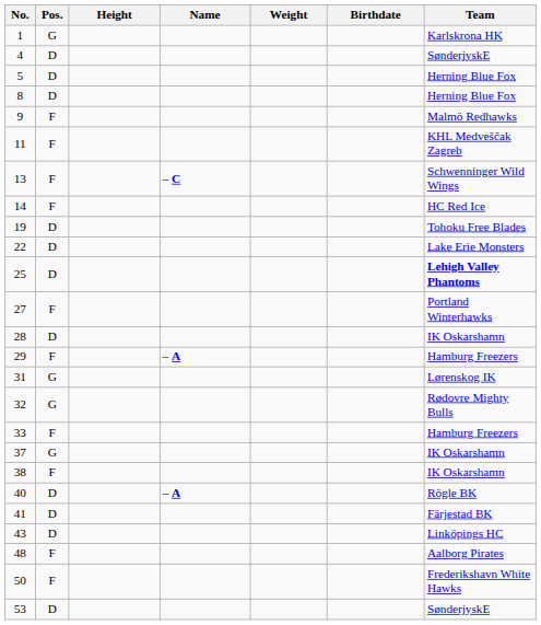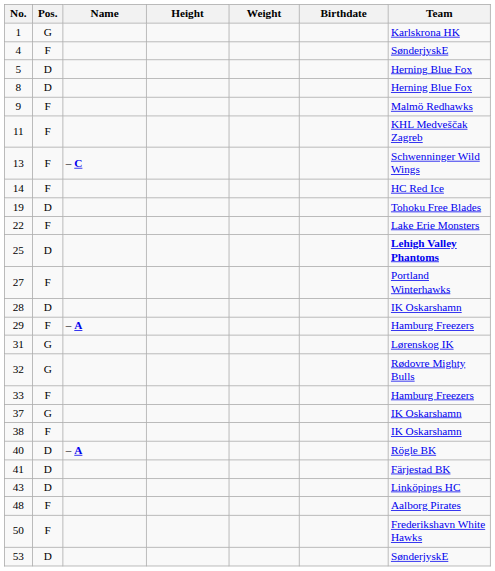 <table width="100%" class="wikitable sortable" style="font-size: 90%; text-align: center;">
 <tr>
 <th style="width:  4%;">No.</th>
 <th style="width:  4%;">Pos.</th>
+<th style="width: 13%;">Name</th>
 <th style="width: 13%;">Height</th>
-<th style="width: 13%;">Name</th>
 <th style="width: 11%;">Weight</th>
 <th style="width: 14%;">Birthdate</th>
 <th style="width: 16%;">Team</th>
 </tr>
 <tr>
 <td>1</td>
 <td>G</td>
+<td align=left></td>
 <td></td>
-<td align=left></td>
 <td></td>
 <td></td>
 <td style="text-align:left;"> <a href='#'>Karlskrona HK</a></td>
 </tr>
 <tr>
 <td>4</td>
-<td>D</td>
+<td>F</td>
+<td align=left></td>
 <td></td>
-<td align=left></td>
 <td></td>
 <td></td>
 <td style="text-align:left;"> <a href='#'>SønderjyskE</a></td>
 </tr>
 <tr>
 <td>5</td>
 <td>D</td>
+<td align=left></td>
 <td></td>
-<td align=left></td>
 <td></td>
 <td></td>
 <td style="text-align:left;"> <a href='#'>Herning Blue Fox</a></td>
 </tr>
 <tr>
 <td>8</td>
 <td>D</td>
+<td align=left></td>
 <td></td>
-<td align=left></td>
 <td></td>
 <td></td>
 <td style="text-align:left;"> <a href='#'>Herning Blue Fox</a></td>
 </tr>
 <tr>
 <td>9</td>
 <td>F</td>
+<td align=left></td>
 <td></td>
-<td align=left></td>
 <td></td>
 <td></td>
 <td style="text-align:left;"> <a href='#'>Malmö Redhawks</a></td>
 </tr>
 <tr>
 <td>11</td>
 <td>F</td>
+<td align=left></td>
 <td></td>
-<td align=left></td>
 <td></td>
 <td></td>
 <td style="text-align:left;"> <a href='#'>KHL Medveščak Zagreb</a></td>
 </tr>
 <tr>
 <td>13</td>
 <td>F</td>
+<td align=left> – <strong><a href='#'>C</a></strong></td>
 <td></td>
-<td align=left> – <strong><a href='#'>C</a></strong></td>
 <td></td>
 <td></td>
 <td style="text-align:left;"> <a href='#'>Schwenninger Wild Wings</a></td>
 </tr>
 <tr>
 <td>14</td>
 <td>F</td>
+<td align=left></td>
 <td></td>
-<td align=left></td>
 <td></td>
 <td></td>
 <td style="text-align:left;"> <a href='#'>HC Red Ice</a></td>
 </tr>
 <tr>
 <td>19</td>
 <td>D</td>
+<td align=left></td>
 <td></td>
-<td align=left></td>
 <td></td>
 <td></td>
 <td style="text-align:left;"> <a href='#'>Tohoku Free Blades</a></td>
 </tr>
 <tr>
 <td>22</td>
-<td>D</td>
+<td>F</td>
+<td align=left></td>
 <td></td>
-<td align=left></td>
 <td></td>
 <td></td>
 <td style="text-align:left;"> <a href='#'>Lake Erie Monsters</a></td>
 </tr>
 <tr>
 <td>25</td>
 <td>D</td>
+<td align=left></td>
 <td></td>
-<td align=left></td>
 <td></td>
 <td></td>
 <td style="text-align:left;"><strong> <a href='#'>Lehigh Valley Phantoms</a></strong></td>
 </tr>
 <tr>
 <td>27</td>
 <td>F</td>
+<td align=left></td>
 <td></td>
-<td align=left></td>
 <td></td>
 <td></td>
 <td style="text-align:left;"> <a href='#'>Portland Winterhawks</a></td>
 </tr>
 <tr>
 <td>28</td>
 <td>D</td>
+<td align=left></td>
 <td></td>
-<td align=left></td>
 <td></td>
 <td></td>
 <td style="text-align:left;"> <a href='#'>IK Oskarshamn</a></td>
 </tr>
 <tr>
 <td>29</td>
 <td>F</td>
+<td align=left> – <strong><a href='#'>A</a></strong></td>
 <td></td>
-<td align=left> – <strong><a href='#'>A</a></strong></td>
 <td></td>
 <td></td>
 <td style="text-align:left;"> <a href='#'>Hamburg Freezers</a></td>
 </tr>
 <tr>
 <td>31</td>
 <td>G</td>
+<td align=left></td>
 <td></td>
-<td align=left></td>
 <td></td>
 <td></td>
 <td style="text-align:left;"> <a href='#'>Lørenskog IK</a></td>
 </tr>
 <tr>
 <td>32</td>
 <td>G</td>
+<td align=left></td>
 <td></td>
-<td align=left></td>
 <td></td>
 <td></td>
 <td style="text-align:left;"> <a href='#'>Rødovre Mighty Bulls</a></td>
 </tr>
 <tr>
 <td>33</td>
 <td>F</td>
+<td align=left></td>
 <td></td>
-<td align=left></td>
 <td></td>
 <td></td>
 <td style="text-align:left;"> <a href='#'>Hamburg Freezers</a></td>
 </tr>
 <tr>
 <td>37</td>
 <td>G</td>
+<td align=left></td>
 <td></td>
-<td align=left></td>
 <td></td>
 <td></td>
 <td style="text-align:left;"> <a href='#'>IK Oskarshamn</a></td>
 </tr>
 <tr>
 <td>38</td>
 <td>F</td>
+<td align=left></td>
 <td></td>
-<td align=left></td>
 <td></td>
 <td></td>
 <td style="text-align:left;"> <a href='#'>IK Oskarshamn</a></td>
 </tr>
 <tr>
 <td>40</td>
 <td>D</td>
+<td align=left> – <strong><a href='#'>A</a></strong></td>
 <td></td>
-<td align=left> – <strong><a href='#'>A</a></strong></td>
 <td></td>
 <td></td>
 <td style="text-align:left;"> <a href='#'>Rögle BK</a></td>
 </tr>
 <tr>
 <td>41</td>
 <td>D</td>
+<td align=left></td>
 <td></td>
-<td align=left></td>
 <td></td>
 <td></td>
 <td style="text-align:left;"> <a href='#'>Färjestad BK</a></td>
 </tr>
 <tr>
 <td>43</td>
 <td>D</td>
+<td align=left></td>
 <td></td>
-<td align=left></td>
 <td></td>
 <td></td>
 <td style="text-align:left;"> <a href='#'>Linköpings HC</a></td>
 </tr>
 <tr>
 <td>48</td>
 <td>F</td>
+<td align=left></td>
 <td></td>
-<td align=left></td>
 <td></td>
 <td></td>
 <td style="text-align:left;"> <a href='#'>Aalborg Pirates</a></td>
 </tr>
 <tr>
 <td>50</td>
 <td>F</td>
+<td align=left></td>
 <td></td>
-<td align=left></td>
 <td></td>
 <td></td>
 <td style="text-align:left;"> <a href='#'>Frederikshavn White Hawks</a></td>
 </tr>
 <tr>
 <td>53</td>
 <td>D</td>
+<td align=left></td>
 <td></td>
-<td align=left></td>
 <td></td>
 <td></td>
 <td style="text-align:left;"> <a href='#'>SønderjyskE</a></td>
 </tr>
 </table>
